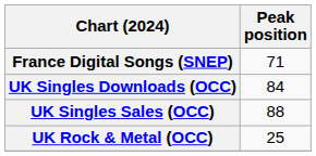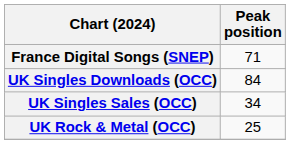 <table class="wikitable sortable plainrowheaders" style="text-align: center">
 <tr>
 <th scope="col">Chart (2024)</th>
 <th scope="col">Peak<br>position</th>
 </tr>
 <tr>
 <th scope="row">France Digital Songs (<a href='#'>SNEP</a>)</th>
 <td align="center">71</td>
 </tr>
 <tr>
 <th scope="row"><a href='#'>UK Singles Downloads</a> (<a href='#'>OCC</a>)</th>
 <td>84</td>
 </tr>
 <tr>
 <th scope="row"><a href='#'>UK Singles Sales</a> (<a href='#'>OCC</a>)</th>
-<td>88</td>
+<td>34</td>
 </tr>
 <tr>
 <th scope="row"><a href='#'>UK Rock & Metal</a> (<a href='#'>OCC</a>)</th>
 <td>25</td>
 </tr>
 <tr>
 </tr>
 </table>
